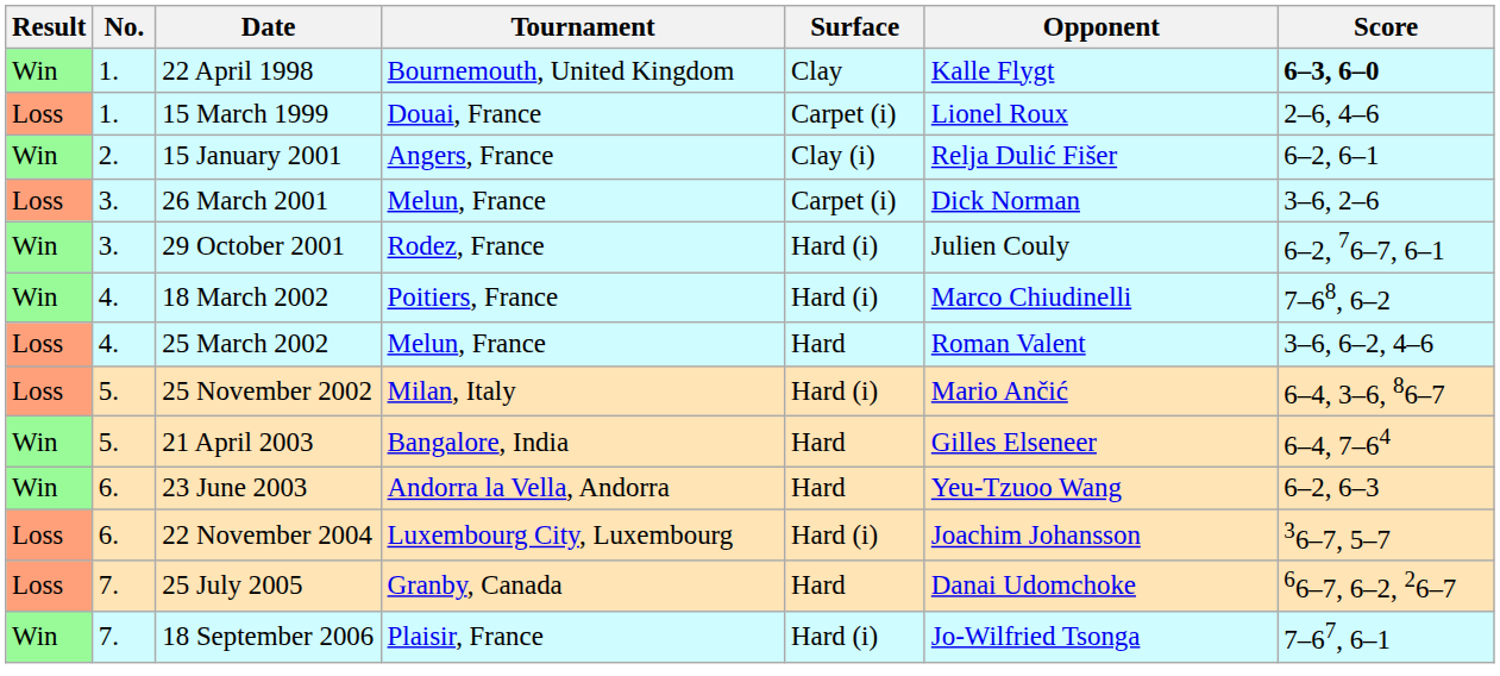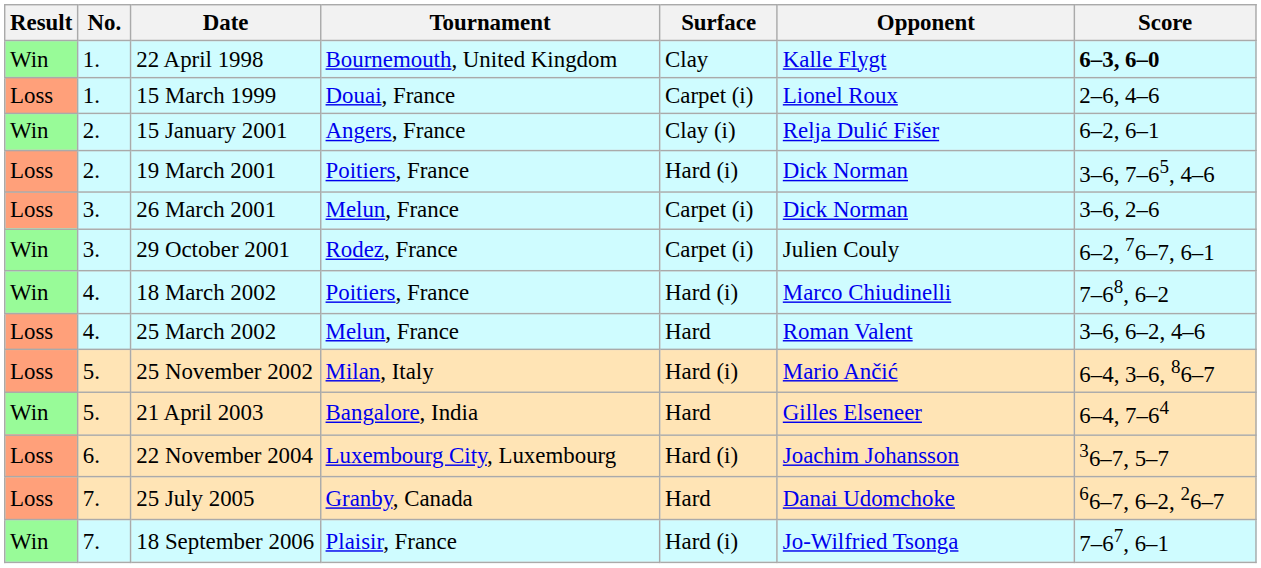 <table class="sortable wikitable">
 <tr>
 <th width=40>Result</th>
 <th width=30>No.</th>
 <th width=125>Date</th>
 <th width=230>Tournament</th>
 <th width=75>Surface</th>
 <th width=200>Opponent</th>
 <th width=120>Score</th>
 </tr>
 <tr bgcolor="CFFCFF">
 <td style="background:#98fb98;">Win</td>
 <td>1.</td>
 <td>22 April 1998</td>
 <td><a href='#'>Bournemouth</a>, United Kingdom</td>
 <td>Clay</td>
 <td> <a href='#'>Kalle Flygt</a></td>
 <td><strong>6–3, 6–0</strong></td>
 </tr>
 <tr bgcolor="CFFCFF">
 <td style="background:#ffa07a;">Loss</td>
 <td>1.</td>
 <td>15 March 1999</td>
 <td><a href='#'>Douai</a>, France</td>
 <td>Carpet (i)</td>
 <td> <a href='#'>Lionel Roux</a></td>
 <td>2–6, 4–6</td>
 </tr>
 <tr bgcolor="CFFCFF">
 <td style="background:#98fb98;">Win</td>
 <td>2.</td>
 <td>15 January 2001</td>
 <td><a href='#'>Angers</a>, France</td>
 <td>Clay (i)</td>
 <td> <a href='#'>Relja Dulić Fišer</a></td>
 <td>6–2, 6–1</td>
 </tr>
 <tr bgcolor="CFFCFF">
 <td style="background:#ffa07a;">Loss</td>
+<td>2.</td>
+<td>19 March 2001</td>
+<td><a href='#'>Poitiers</a>, France</td>
+<td>Hard (i)</td>
+<td> <a href='#'>Dick Norman</a></td>
+<td>3–6, 7–6<sup>5</sup>, 4–6</td>
+</tr>
+<tr bgcolor="CFFCFF">
+<td style="background:#ffa07a;">Loss</td>
 <td>3.</td>
 <td>26 March 2001</td>
 <td><a href='#'>Melun</a>, France</td>
 <td>Carpet (i)</td>
 <td> <a href='#'>Dick Norman</a></td>
 <td>3–6, 2–6</td>
 </tr>
 <tr bgcolor="CFFCFF">
 <td style="background:#98fb98;">Win</td>
 <td>3.</td>
 <td>29 October 2001</td>
 <td><a href='#'>Rodez</a>, France</td>
-<td>Hard (i)</td>
+<td>Carpet (i)</td>
 <td> Julien Couly</td>
 <td>6–2, <sup>7</sup>6–7, 6–1</td>
 </tr>
 <tr bgcolor="CFFCFF">
 <td style="background:#98fb98;">Win</td>
 <td>4.</td>
 <td>18 March 2002</td>
 <td><a href='#'>Poitiers</a>, France</td>
 <td>Hard (i)</td>
 <td> <a href='#'>Marco Chiudinelli</a></td>
 <td>7–6<sup>8</sup>, 6–2</td>
 </tr>
 <tr bgcolor="CFFCFF">
 <td style="background:#ffa07a;">Loss</td>
 <td>4.</td>
 <td>25 March 2002</td>
 <td><a href='#'>Melun</a>, France</td>
 <td>Hard</td>
 <td> <a href='#'>Roman Valent</a></td>
 <td>3–6, 6–2, 4–6</td>
 </tr>
 <tr bgcolor="moccasin">
 <td style="background:#ffa07a;">Loss</td>
 <td>5.</td>
 <td>25 November 2002</td>
 <td><a href='#'>Milan</a>, Italy</td>
 <td>Hard (i)</td>
 <td> <a href='#'>Mario Ančić</a></td>
 <td>6–4, 3–6, <sup>8</sup>6–7</td>
 </tr>
 <tr bgcolor="moccasin">
 <td style="background:#98fb98;">Win</td>
 <td>5.</td>
 <td>21 April 2003</td>
 <td><a href='#'>Bangalore</a>, India</td>
 <td>Hard</td>
 <td> <a href='#'>Gilles Elseneer</a></td>
 <td>6–4, 7–6<sup>4</sup></td>
 </tr>
 <tr bgcolor="moccasin">
-<td style="background:#98fb98;">Win</td>
-<td>6.</td>
-<td>23 June 2003</td>
-<td><a href='#'>Andorra la Vella</a>, Andorra</td>
-<td>Hard</td>
-<td> <a href='#'>Yeu-Tzuoo Wang</a></td>
-<td>6–2, 6–3</td>
-</tr>
-<tr bgcolor="moccasin">
 <td style="background:#ffa07a;">Loss</td>
 <td>6.</td>
 <td>22 November 2004</td>
 <td><a href='#'>Luxembourg City</a>, Luxembourg</td>
 <td>Hard (i)</td>
 <td> <a href='#'>Joachim Johansson</a></td>
 <td><sup>3</sup>6–7, 5–7</td>
 </tr>
 <tr bgcolor="moccasin">
 <td style="background:#ffa07a;">Loss</td>
 <td>7.</td>
 <td>25 July 2005</td>
 <td><a href='#'>Granby</a>, Canada</td>
 <td>Hard</td>
 <td> <a href='#'>Danai Udomchoke</a></td>
 <td><sup>6</sup>6–7, 6–2, <sup>2</sup>6–7</td>
 </tr>
 <tr bgcolor="CFFCFF">
 <td style="background:#98fb98;">Win</td>
 <td>7.</td>
 <td>18 September 2006</td>
 <td><a href='#'>Plaisir</a>, France</td>
 <td>Hard (i)</td>
 <td> <a href='#'>Jo-Wilfried Tsonga</a></td>
 <td>7–6<sup>7</sup>, 6–1</td>
 </tr>
 </table>
